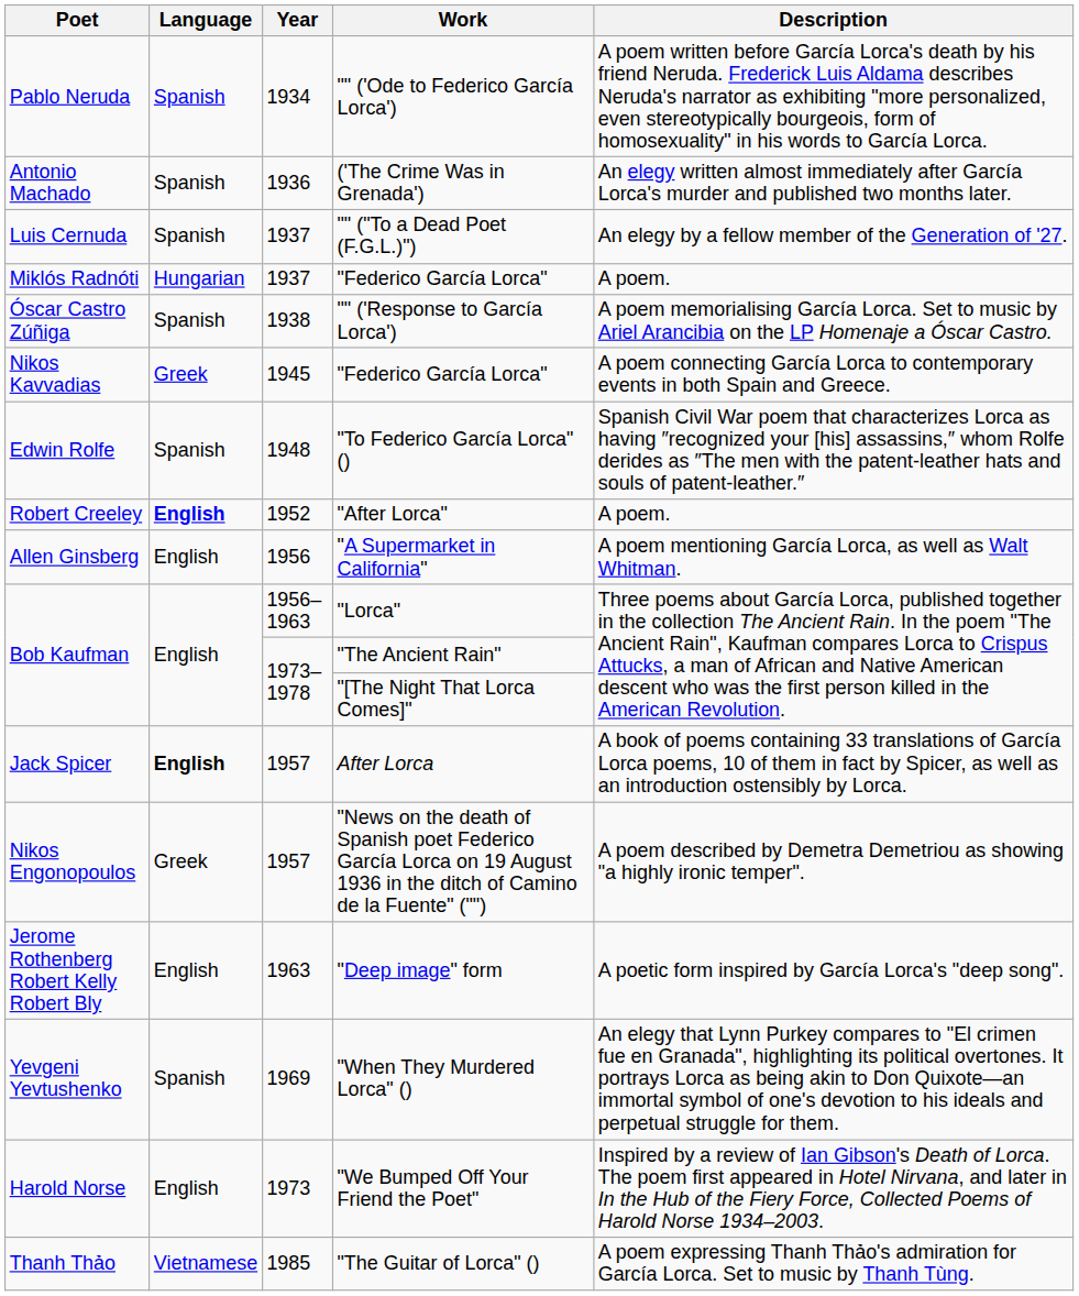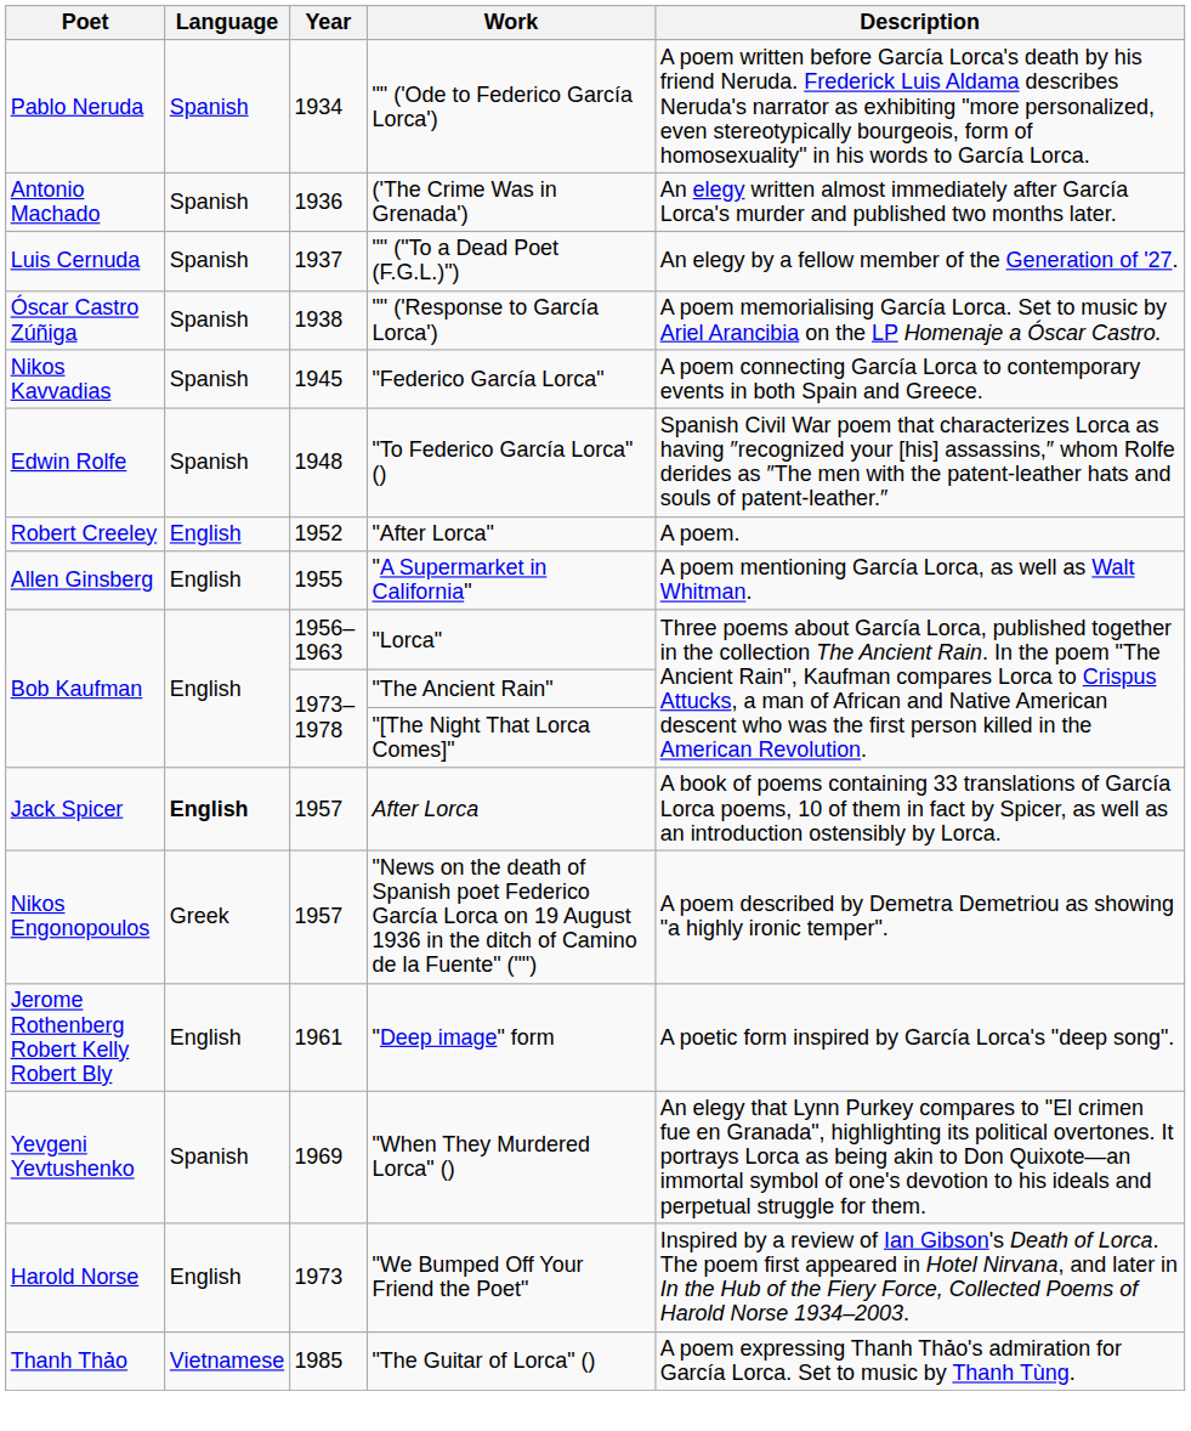 <table class="wikitable sortable">
 <tr>
 <th>Poet</th>
 <th>Language</th>
 <th>Year</th>
 <th>Work</th>
 <th>Description</th>
 </tr>
 <tr>
 <td><a href='#'>Pablo Neruda</a></td>
 <td><a href='#'>Spanish</a></td>
 <td>1934</td>
 <td>"" ('Ode to Federico García Lorca')</td>
 <td>A poem written before García Lorca's death by his friend Neruda. <a href='#'>Frederick Luis Aldama</a> describes Neruda's narrator as exhibiting "more personalized, even stereotypically bourgeois, form of homosexuality" in his words to García Lorca.</td>
 </tr>
 <tr>
 <td><a href='#'>Antonio Machado</a></td>
 <td>Spanish</td>
 <td>1936</td>
 <td> ('The Crime Was in Grenada')</td>
 <td>An <a href='#'>elegy</a> written almost immediately after García Lorca's murder and published two months later.</td>
 </tr>
 <tr>
 <td><a href='#'>Luis Cernuda</a></td>
 <td>Spanish</td>
 <td>1937</td>
 <td>"" ("To a Dead Poet (F.G.L.)")</td>
 <td>An elegy by a fellow member of the <a href='#'>Generation of '27</a>.</td>
 </tr>
 <tr>
-<td><a href='#'>Miklós Radnóti</a></td>
-<td><a href='#'>Hungarian</a></td>
-<td>1937</td>
-<td>"Federico García Lorca"</td>
-<td>A poem.</td>
-</tr>
-<tr>
 <td><a href='#'>Óscar Castro Zúñiga</a></td>
 <td>Spanish</td>
 <td>1938</td>
 <td>"" ('Response to García Lorca')</td>
 <td>A poem memorialising García Lorca. Set to music by <a href='#'>Ariel Arancibia</a> on the <a href='#'>LP</a> <em>Homenaje a Óscar Castro.</em></td>
 </tr>
 <tr>
 <td><a href='#'>Nikos Kavvadias</a></td>
-<td><a href='#'>Greek</a></td>
+<td>Spanish</td>
 <td>1945</td>
 <td>"Federico García Lorca"</td>
 <td>A poem connecting García Lorca to contemporary events in both Spain and Greece.</td>
 </tr>
 <tr>
 <td><a href='#'>Edwin Rolfe</a></td>
 <td>Spanish</td>
 <td>1948</td>
 <td>"To Federico García Lorca" ()</td>
 <td>Spanish Civil War poem that characterizes Lorca as having ″recognized your [his] assassins,″ whom Rolfe derides as ″The men with the patent-leather hats and souls of patent-leather.″</td>
 </tr>
 <tr>
 <td><a href='#'>Robert Creeley</a></td>
-<td><strong><a href='#'>English</a></strong></td>
+<td><a href='#'>English</a></td>
 <td>1952</td>
 <td>"After Lorca"</td>
 <td>A poem.</td>
 </tr>
 <tr>
 <td><a href='#'>Allen Ginsberg</a></td>
 <td>English</td>
-<td>1956</td>
+<td>1955</td>
 <td>"<a href='#'>A Supermarket in California</a>"</td>
 <td>A poem mentioning García Lorca, as well as <a href='#'>Walt Whitman</a>.</td>
 </tr>
 <tr>
 <td rowspan=3><a href='#'>Bob Kaufman</a></td>
 <td rowspan=3>English</td>
 <td data-sort-value=1956>1956–1963</td>
 <td>"Lorca"</td>
 <td rowspan=3>Three poems about García Lorca, published together in the collection <em>The Ancient Rain</em>. In the poem "The Ancient Rain", Kaufman compares Lorca to <a href='#'>Crispus Attucks</a>, a man of African and Native American descent who was the first person killed in the <a href='#'>American Revolution</a>.</td>
 </tr>
 <tr>
 <td rowspan=2 data-sort-value=1973>1973–1978</td>
 <td>"The Ancient Rain"</td>
 </tr>
 <tr>
 <td>"[The Night That Lorca Comes]"</td>
 </tr>
 <tr>
 <td><a href='#'>Jack Spicer</a></td>
 <td><strong>English</strong></td>
 <td>1957</td>
 <td><em>After Lorca</em></td>
 <td>A book of poems containing 33 translations of García Lorca poems, 10 of them in fact by Spicer, as well as an introduction ostensibly by Lorca.</td>
 </tr>
 <tr>
 <td><a href='#'>Nikos Engonopoulos</a></td>
 <td>Greek</td>
 <td>1957</td>
 <td>"News on the death of Spanish poet Federico García Lorca on 19 August 1936 in the ditch of Camino de la Fuente" ("")</td>
 <td>A poem described by Demetra Demetriou as showing "a highly ironic temper".</td>
 </tr>
 <tr>
 <td><a href='#'>Jerome Rothenberg</a><br><a href='#'>Robert Kelly</a><br><a href='#'>Robert Bly</a></td>
 <td>English</td>
-<td>1963</td>
+<td>1961</td>
 <td>"<a href='#'>Deep image</a>" form</td>
 <td>A poetic form inspired by García Lorca's "deep song".</td>
 </tr>
 <tr>
 <td><a href='#'>Yevgeni Yevtushenko</a></td>
 <td>Spanish</td>
 <td>1969</td>
 <td>"When They Murdered Lorca" ()</td>
 <td>An elegy that Lynn Purkey compares to "El crimen fue en Granada", highlighting its political overtones. It portrays Lorca as being akin to Don Quixote—an immortal symbol of one's devotion to his ideals and perpetual struggle for them.</td>
 </tr>
 <tr>
 <td><a href='#'>Harold Norse</a></td>
 <td>English</td>
 <td>1973</td>
 <td>"We Bumped Off Your Friend the Poet"</td>
 <td>Inspired by a review of <a href='#'>Ian Gibson</a>'s <em>Death of Lorca</em>. The poem first appeared in <em>Hotel Nirvana</em>, and later in <em>In the Hub of the Fiery Force, Collected Poems of Harold Norse 1934–2003</em>.</td>
 </tr>
 <tr>
 <td><a href='#'>Thanh Thảo</a></td>
 <td><a href='#'>Vietnamese</a></td>
 <td>1985</td>
 <td>"The Guitar of Lorca" ()</td>
 <td>A poem expressing Thanh Thảo's admiration for García Lorca. Set to music by <a href='#'>Thanh Tùng</a>.</td>
 </tr>
 </table>
